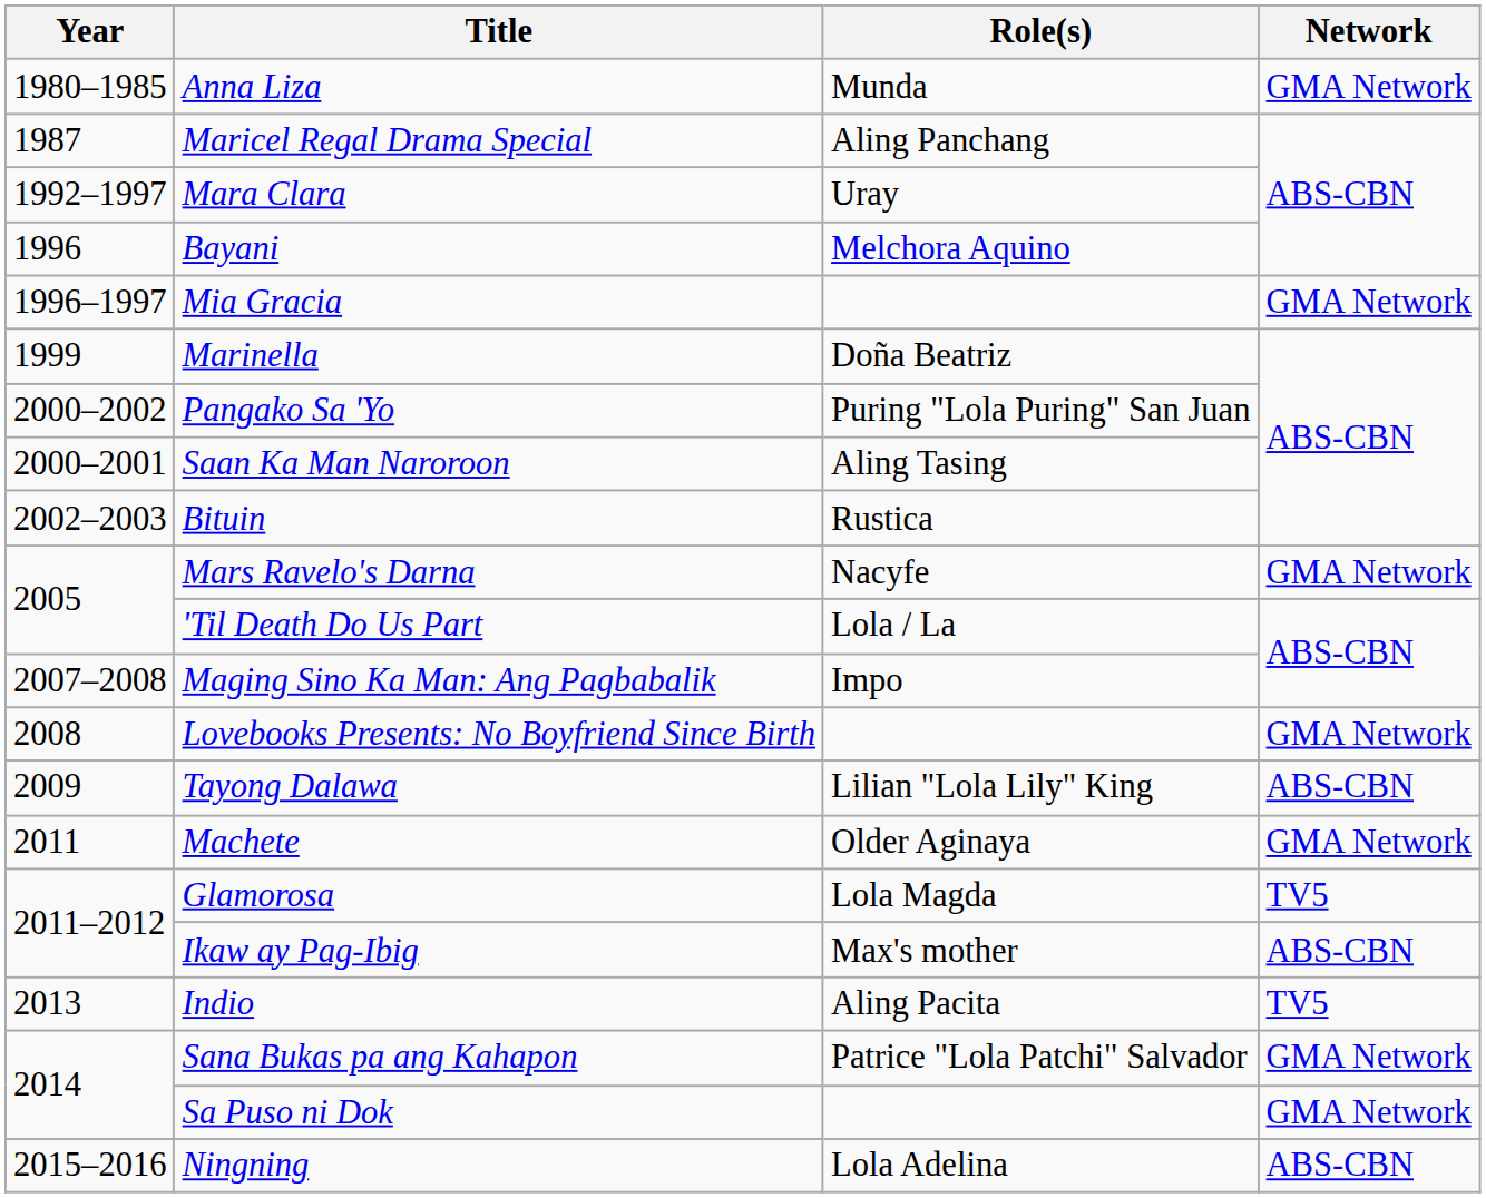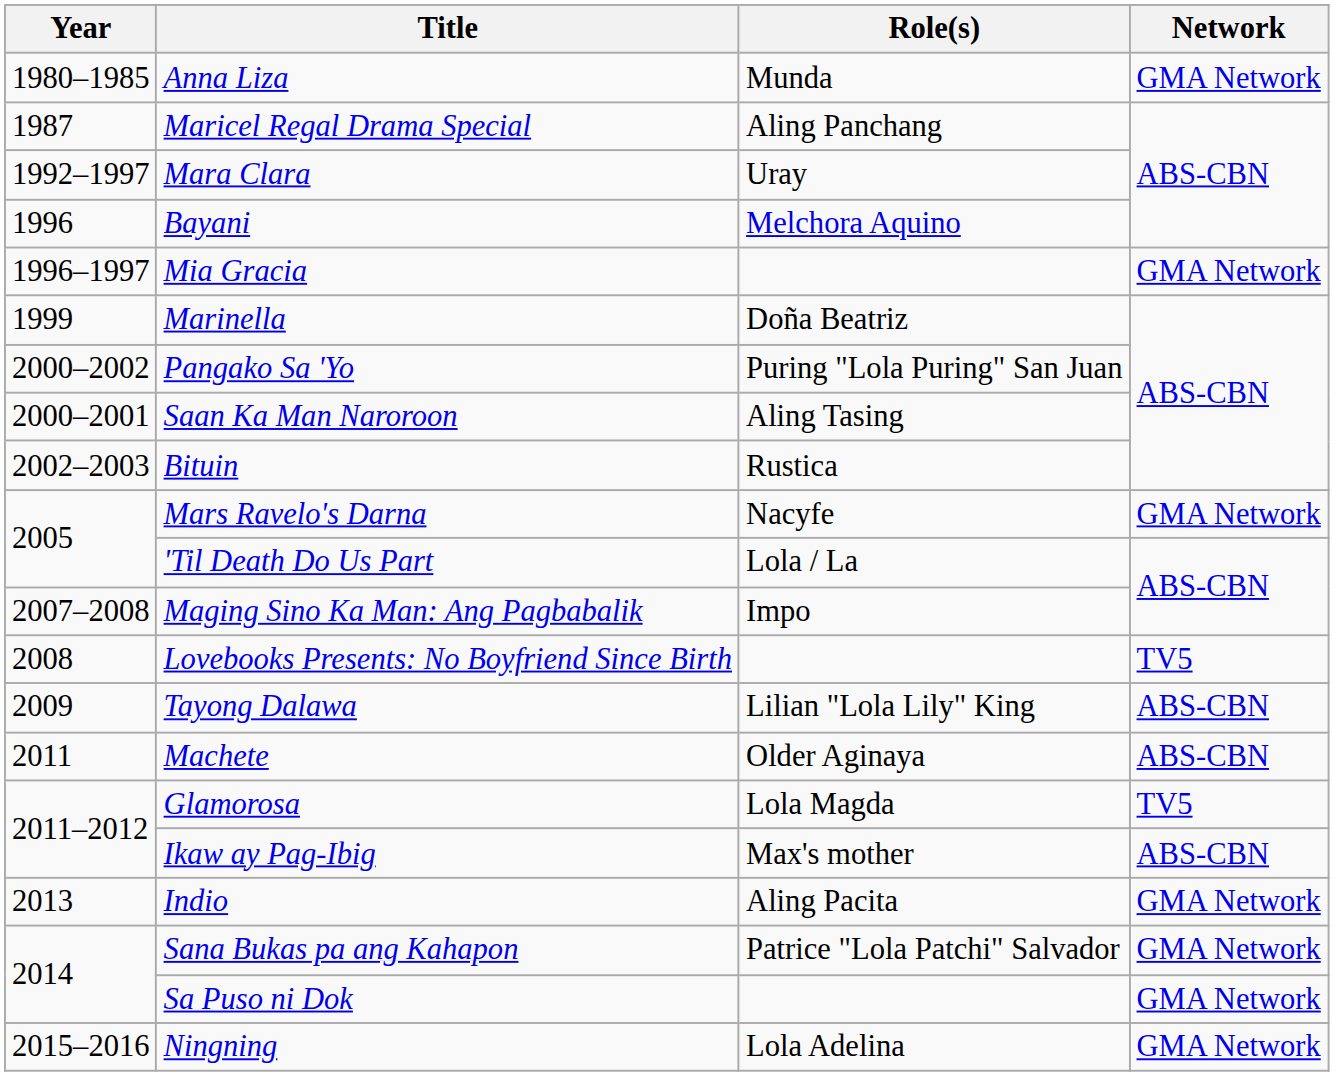 <table class="wikitable">
 <tr>
 <th scope="col">Year</th>
 <th scope="col">Title</th>
 <th scope="col">Role(s)</th>
 <th scope="col">Network</th>
 </tr>
 <tr>
 <td>1980–1985</td>
 <td><em><a href='#'>Anna Liza</a></em></td>
 <td>Munda</td>
 <td><a href='#'>GMA Network</a></td>
 </tr>
 <tr>
 <td>1987</td>
 <td><em><a href='#'>Maricel Regal Drama Special</a></em></td>
 <td>Aling Panchang</td>
 <td rowspan="3"><a href='#'>ABS-CBN</a></td>
 </tr>
 <tr>
 <td>1992–1997</td>
 <td><em><a href='#'>Mara Clara</a></em></td>
 <td>Uray</td>
 </tr>
 <tr>
 <td>1996</td>
 <td><em><a href='#'>Bayani</a></em></td>
 <td><a href='#'>Melchora Aquino</a></td>
 </tr>
 <tr>
 <td>1996–1997</td>
 <td><em><a href='#'>Mia Gracia</a></em></td>
 <td></td>
 <td><a href='#'>GMA Network</a></td>
 </tr>
 <tr>
 <td>1999</td>
 <td><em><a href='#'>Marinella</a></em></td>
 <td>Doña Beatriz</td>
 <td rowspan="4"><a href='#'>ABS-CBN</a></td>
 </tr>
 <tr>
 <td>2000–2002</td>
 <td><em><a href='#'>Pangako Sa 'Yo</a></em></td>
 <td>Puring "Lola Puring" San Juan</td>
 </tr>
 <tr>
 <td>2000–2001</td>
 <td><em><a href='#'>Saan Ka Man Naroroon</a></em></td>
 <td>Aling Tasing</td>
 </tr>
 <tr>
 <td>2002–2003</td>
 <td><em><a href='#'>Bituin</a></em></td>
 <td>Rustica</td>
 </tr>
 <tr>
 <td rowspan="2">2005</td>
 <td><em><a href='#'>Mars Ravelo's Darna</a></em></td>
 <td>Nacyfe</td>
 <td><a href='#'>GMA Network</a></td>
 </tr>
 <tr>
 <td><em><a href='#'>'Til Death Do Us Part</a></em></td>
 <td>Lola / La</td>
 <td rowspan="2"><a href='#'>ABS-CBN</a></td>
 </tr>
 <tr>
 <td>2007–2008</td>
 <td><em><a href='#'>Maging Sino Ka Man: Ang Pagbabalik</a></em></td>
 <td>Impo</td>
 </tr>
 <tr>
 <td>2008</td>
 <td><em><a href='#'>Lovebooks Presents: No Boyfriend Since Birth</a></em></td>
 <td></td>
-<td><a href='#'>GMA Network</a></td>
+<td><a href='#'>TV5</a></td>
 </tr>
 <tr>
 <td>2009</td>
 <td><em><a href='#'>Tayong Dalawa</a></em></td>
 <td>Lilian "Lola Lily" King</td>
 <td><a href='#'>ABS-CBN</a></td>
 </tr>
 <tr>
 <td>2011</td>
 <td><em><a href='#'>Machete</a></em></td>
 <td>Older Aginaya</td>
-<td><a href='#'>GMA Network</a></td>
+<td><a href='#'>ABS-CBN</a></td>
 </tr>
 <tr>
 <td rowspan="2">2011–2012</td>
 <td><em><a href='#'>Glamorosa</a></em></td>
 <td>Lola Magda</td>
 <td><a href='#'>TV5</a></td>
 </tr>
 <tr>
 <td><em><a href='#'>Ikaw ay Pag-Ibig</a></em></td>
 <td>Max's mother</td>
 <td><a href='#'>ABS-CBN</a></td>
 </tr>
 <tr>
 <td>2013</td>
 <td><em><a href='#'>Indio</a></em></td>
 <td>Aling Pacita</td>
-<td><a href='#'>TV5</a></td>
+<td><a href='#'>GMA Network</a></td>
 </tr>
 <tr>
 <td rowspan="2">2014</td>
 <td><em><a href='#'>Sana Bukas pa ang Kahapon</a></em></td>
 <td>Patrice "Lola Patchi" Salvador</td>
 <td><a href='#'>GMA Network</a></td>
 </tr>
 <tr>
 <td><em><a href='#'>Sa Puso ni Dok</a></em></td>
 <td></td>
 <td><a href='#'>GMA Network</a></td>
 </tr>
 <tr>
 <td>2015–2016</td>
 <td><em><a href='#'>Ningning</a></em></td>
 <td>Lola Adelina</td>
-<td><a href='#'>ABS-CBN</a></td>
+<td><a href='#'>GMA Network</a></td>
 </tr>
 </table>
